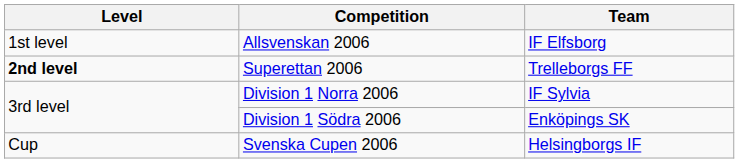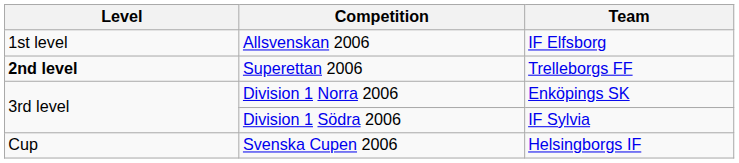 <table class="wikitable" style="text-align: left;">
 <tr>
 <th style="width: 225px;">Level</th>
 <th style="width: 275px;">Competition</th>
 <th style="width: 200px;">Team</th>
 </tr>
 <tr>
 <td>1st level</td>
 <td><a href='#'>Allsvenskan</a> 2006</td>
 <td><a href='#'>IF Elfsborg</a></td>
 </tr>
 <tr>
 <td><strong>2nd level</strong></td>
 <td><a href='#'>Superettan</a> 2006</td>
 <td><a href='#'>Trelleborgs FF</a></td>
 </tr>
 <tr>
 <td rowspan="2">3rd level</td>
 <td><a href='#'>Division 1</a> <a href='#'>Norra</a> 2006</td>
-<td><a href='#'>IF Sylvia</a></td>
+<td><a href='#'>Enköpings SK</a></td>
 </tr>
 <tr>
 <td><a href='#'>Division 1</a> <a href='#'>Södra</a> 2006</td>
-<td><a href='#'>Enköpings SK</a></td>
+<td><a href='#'>IF Sylvia</a></td>
 </tr>
 <tr>
 <td>Cup</td>
 <td><a href='#'>Svenska Cupen</a> 2006</td>
 <td><a href='#'>Helsingborgs IF</a></td>
 </tr>
 </table>
